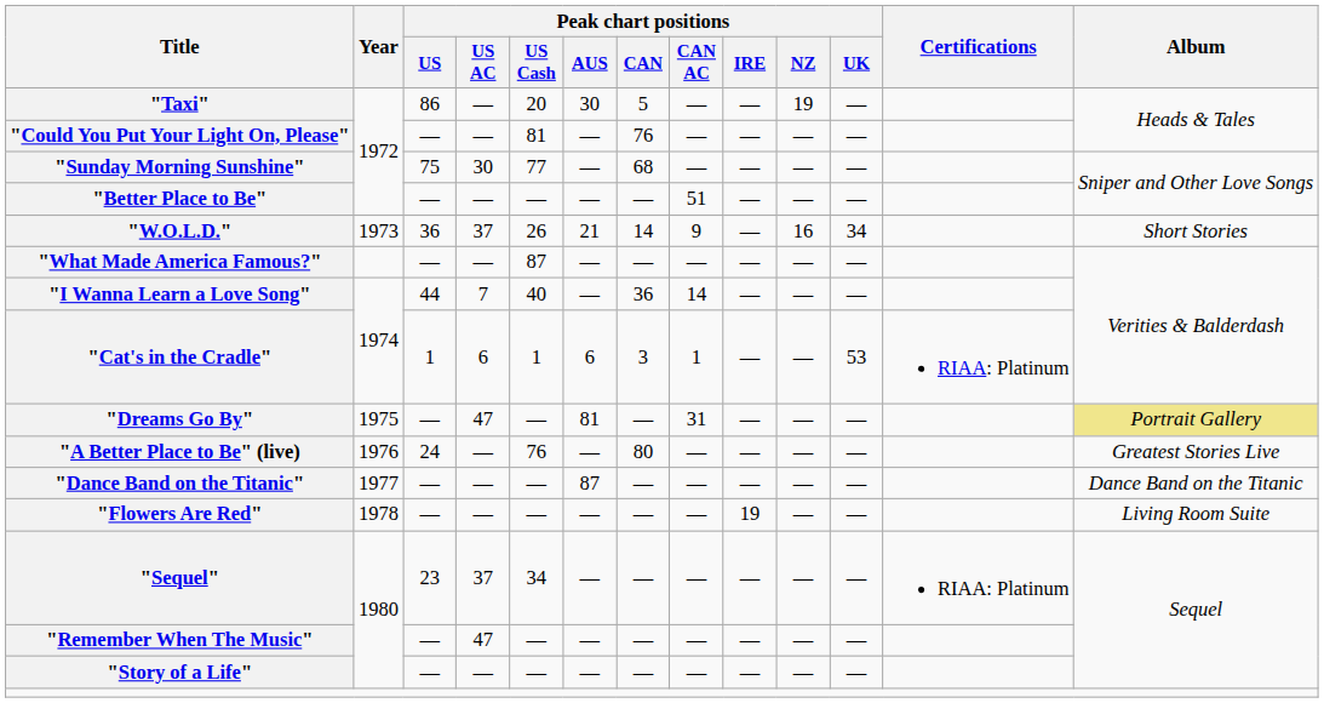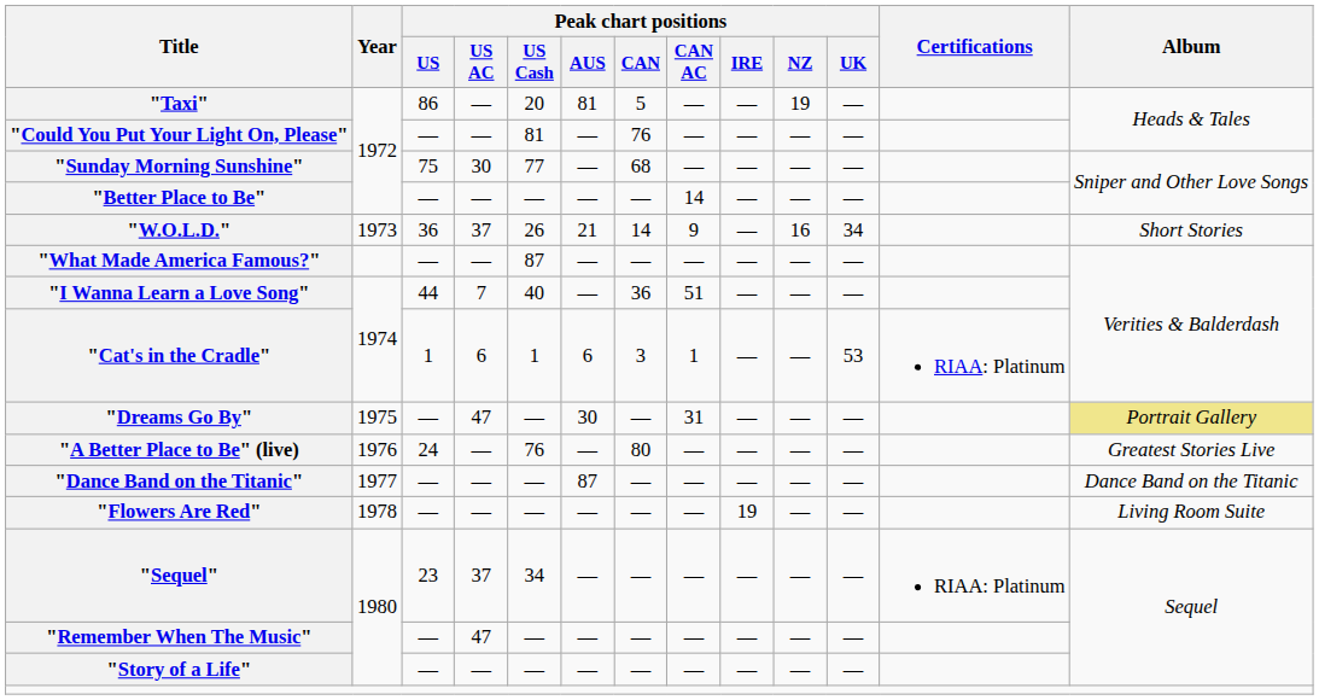 <table class="wikitable plainrowheaders" style="text-align:center;">
 <tr>
 <th rowspan="2" scope="col">Title</th>
 <th rowspan="2" scope="col">Year</th>
 <th colspan="9" scope="col">Peak chart positions</th>
 <th rowspan="2" scope="col"><a href='#'>Certifications</a></th>
 <th rowspan="2">Album</th>
 </tr>
 <tr>
 <th scope="col" style="width:2.5em;font-size:90%;"><a href='#'>US</a><br></th>
 <th scope="col" style="width:2.5em;font-size:90%;"><a href='#'>US<br>AC</a><br></th>
 <th scope="col" style="width:2.5em;font-size:90%;"><a href='#'>US<br>Cash</a><br></th>
 <th scope="col" style="width:2.5em;font-size:90%;"><a href='#'>AUS</a><br></th>
 <th scope="col" style="width:2.5em;font-size:90%;"><a href='#'>CAN</a><br></th>
 <th scope="col" style="width:2.5em;font-size:90%;"><a href='#'>CAN<br>AC</a><br></th>
 <th scope="col" style="width:2.5em;font-size:90%;"><a href='#'>IRE</a><br></th>
 <th scope="col" style="width:2.5em;font-size:90%;"><a href='#'>NZ</a><br></th>
 <th scope="col" style="width:2.5em;font-size:90%;"><a href='#'>UK</a><br></th>
 </tr>
 <tr>
 <th scope="row">"<a href='#'>Taxi</a>"</th>
 <td rowspan="4">1972</td>
 <td>86</td>
 <td>—</td>
 <td>20</td>
-<td>30</td>
+<td>81</td>
 <td>5</td>
 <td>—</td>
 <td>—</td>
 <td>19</td>
 <td>—</td>
 <td></td>
 <td rowspan="2"><em>Heads & Tales</em></td>
 </tr>
 <tr>
 <th scope="row">"<a href='#'>Could You Put Your Light On, Please</a>"</th>
 <td>—</td>
 <td>—</td>
 <td>81</td>
 <td>—</td>
 <td>76</td>
 <td>—</td>
 <td>—</td>
 <td>—</td>
 <td>—</td>
 <td></td>
 </tr>
 <tr>
 <th scope="row">"<a href='#'>Sunday Morning Sunshine</a>"</th>
 <td>75</td>
 <td>30</td>
 <td>77</td>
 <td>—</td>
 <td>68</td>
 <td>—</td>
 <td>—</td>
 <td>—</td>
 <td>—</td>
 <td></td>
 <td rowspan="2"><em>Sniper and Other Love Songs</em></td>
 </tr>
 <tr>
 <th scope="row">"<a href='#'>Better Place to Be</a>"</th>
 <td>—</td>
 <td>—</td>
 <td>—</td>
 <td>—</td>
 <td>—</td>
-<td>51</td>
+<td>14</td>
 <td>—</td>
 <td>—</td>
 <td>—</td>
 <td></td>
 </tr>
 <tr>
 <th scope="row">"<a href='#'>W.O.L.D.</a>"</th>
 <td>1973</td>
 <td>36</td>
 <td>37</td>
 <td>26</td>
 <td>21</td>
 <td>14</td>
 <td>9</td>
 <td>—</td>
 <td>16</td>
 <td>34</td>
 <td></td>
 <td><em>Short Stories</em></td>
 </tr>
 <tr>
 <th scope="row">"<a href='#'>What Made America Famous?</a>"</th>
 <td></td>
 <td>—</td>
 <td>—</td>
 <td>87</td>
 <td>—</td>
 <td>—</td>
 <td>—</td>
 <td>—</td>
 <td>—</td>
 <td>—</td>
 <td></td>
 <td rowspan="3"><em>Verities & Balderdash</em></td>
 </tr>
 <tr>
 <th scope="row">"<a href='#'>I Wanna Learn a Love Song</a>"</th>
 <td rowspan="2">1974</td>
 <td>44</td>
 <td>7</td>
 <td>40</td>
 <td>—</td>
 <td>36</td>
-<td>14</td>
+<td>51</td>
 <td>—</td>
 <td>—</td>
 <td>—</td>
 <td></td>
 </tr>
 <tr>
 <th scope="row">"<a href='#'>Cat's in the Cradle</a>"</th>
 <td>1</td>
 <td>6</td>
 <td>1</td>
 <td>6</td>
 <td>3</td>
 <td>1</td>
 <td>—</td>
 <td>—</td>
 <td>53</td>
 <td><br><ul><li><a href='#'>RIAA</a>: Platinum</li></ul></td>
 </tr>
 <tr>
 <th scope="row">"<a href='#'>Dreams Go By</a>"</th>
 <td>1975</td>
 <td>—</td>
 <td>47</td>
 <td>—</td>
-<td>81</td>
+<td>30</td>
 <td>—</td>
 <td>31</td>
 <td>—</td>
 <td>—</td>
 <td>—</td>
 <td></td>
 <td style="background: khaki;"><em>Portrait Gallery</em></td>
 </tr>
 <tr>
 <th scope="row">"<a href='#'>A Better Place to Be</a>" (live)</th>
 <td>1976</td>
 <td>24</td>
 <td>—</td>
 <td>76</td>
 <td>—</td>
 <td>80</td>
 <td>—</td>
 <td>—</td>
 <td>—</td>
 <td>—</td>
 <td></td>
 <td><em>Greatest Stories Live</em></td>
 </tr>
 <tr>
 <th scope="row">"<a href='#'>Dance Band on the Titanic</a>"</th>
 <td>1977</td>
 <td>—</td>
 <td>—</td>
 <td>—</td>
 <td>87</td>
 <td>—</td>
 <td>—</td>
 <td>—</td>
 <td>—</td>
 <td>—</td>
 <td></td>
 <td><em>Dance Band on the Titanic</em></td>
 </tr>
 <tr>
 <th scope="row">"<a href='#'>Flowers Are Red</a>"</th>
 <td>1978</td>
 <td>—</td>
 <td>—</td>
 <td>—</td>
 <td>—</td>
 <td>—</td>
 <td>—</td>
 <td>19</td>
 <td>—</td>
 <td>—</td>
 <td></td>
 <td><em>Living Room Suite</em></td>
 </tr>
 <tr>
 <th scope="row">"<a href='#'>Sequel</a>"</th>
 <td rowspan="3">1980</td>
 <td>23</td>
 <td>37</td>
 <td>34</td>
 <td>—</td>
 <td>—</td>
 <td>—</td>
 <td>—</td>
 <td>—</td>
 <td>—</td>
 <td><br><ul><li>RIAA: Platinum</li></ul></td>
 <td rowspan="3"><em>Sequel</em></td>
 </tr>
 <tr>
 <th scope="row">"<a href='#'>Remember When The Music</a>"</th>
 <td>—</td>
 <td>47</td>
 <td>—</td>
 <td>—</td>
 <td>—</td>
 <td>—</td>
 <td>—</td>
 <td>—</td>
 <td>—</td>
 <td></td>
 </tr>
 <tr>
 <th scope="row">"<a href='#'>Story of a Life</a>"</th>
 <td>—</td>
 <td>—</td>
 <td>—</td>
 <td>—</td>
 <td>—</td>
 <td>—</td>
 <td>—</td>
 <td>—</td>
 <td>—</td>
 <td></td>
 </tr>
 <tr>
 <td colspan="13"></td>
 </tr>
 </table>
